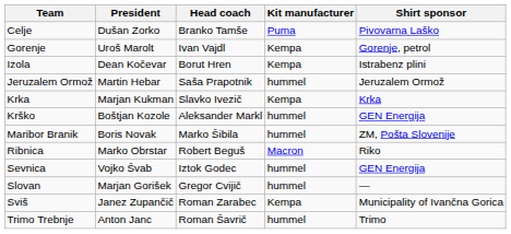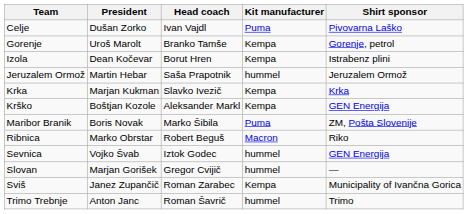 <table class="wikitable sortable" style="text-align: left;">
 <tr>
 <th>Team</th>
 <th>President</th>
 <th>Head coach</th>
 <th>Kit manufacturer</th>
 <th>Shirt sponsor</th>
 </tr>
 <tr>
 <td>Celje</td>
 <td>Dušan Zorko</td>
-<td>Branko Tamše</td>
+<td>Ivan Vajdl</td>
 <td><a href='#'>Puma</a></td>
 <td><a href='#'>Pivovarna Laško</a></td>
 </tr>
 <tr>
 <td>Gorenje</td>
 <td>Uroš Marolt</td>
-<td>Ivan Vajdl</td>
+<td>Branko Tamše</td>
 <td>Kempa</td>
 <td><a href='#'>Gorenje</a>, petrol</td>
 </tr>
 <tr>
 <td>Izola</td>
 <td>Dean Kočevar</td>
 <td>Borut Hren</td>
 <td>Kempa</td>
 <td>Istrabenz plini</td>
 </tr>
 <tr>
 <td>Jeruzalem Ormož</td>
 <td>Martin Hebar</td>
 <td>Saša Prapotnik</td>
 <td>hummel</td>
 <td>Jeruzalem Ormož</td>
 </tr>
 <tr>
 <td>Krka</td>
 <td>Marjan Kukman</td>
 <td>Slavko Ivezič</td>
 <td>Kempa</td>
 <td><a href='#'>Krka</a></td>
 </tr>
 <tr>
 <td>Krško</td>
 <td>Boštjan Kozole</td>
 <td>Aleksander Markl</td>
-<td>hummel</td>
+<td>Kempa</td>
 <td><a href='#'>GEN Energija</a></td>
 </tr>
 <tr>
 <td>Maribor Branik</td>
 <td>Boris Novak</td>
 <td>Marko Šibila</td>
-<td>hummel</td>
+<td><a href='#'>Puma</a></td>
 <td>ZM, <a href='#'>Pošta Slovenije</a></td>
 </tr>
 <tr>
 <td>Ribnica</td>
 <td>Marko Obrstar</td>
 <td>Robert Beguš</td>
 <td><a href='#'>Macron</a></td>
 <td>Riko</td>
 </tr>
 <tr>
 <td>Sevnica</td>
 <td>Vojko Švab</td>
 <td>Iztok Godec</td>
 <td>hummel</td>
 <td><a href='#'>GEN Energija</a></td>
 </tr>
 <tr>
 <td>Slovan</td>
 <td>Marjan Gorišek</td>
 <td>Gregor Cvijič</td>
 <td>hummel</td>
 <td>—</td>
 </tr>
 <tr>
 <td>Sviš</td>
 <td>Janez Zupančič</td>
 <td>Roman Zarabec</td>
 <td>Kempa</td>
 <td>Municipality of Ivančna Gorica</td>
 </tr>
 <tr>
 <td>Trimo Trebnje</td>
 <td>Anton Janc</td>
 <td>Roman Šavrič</td>
 <td>hummel</td>
 <td>Trimo</td>
 </tr>
 </table>
